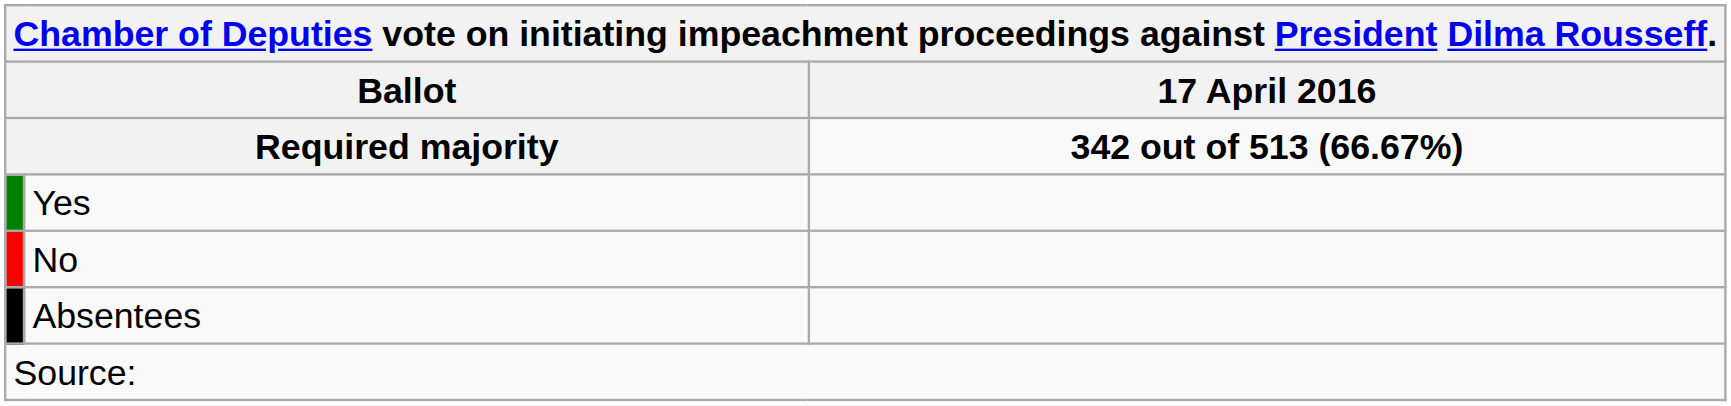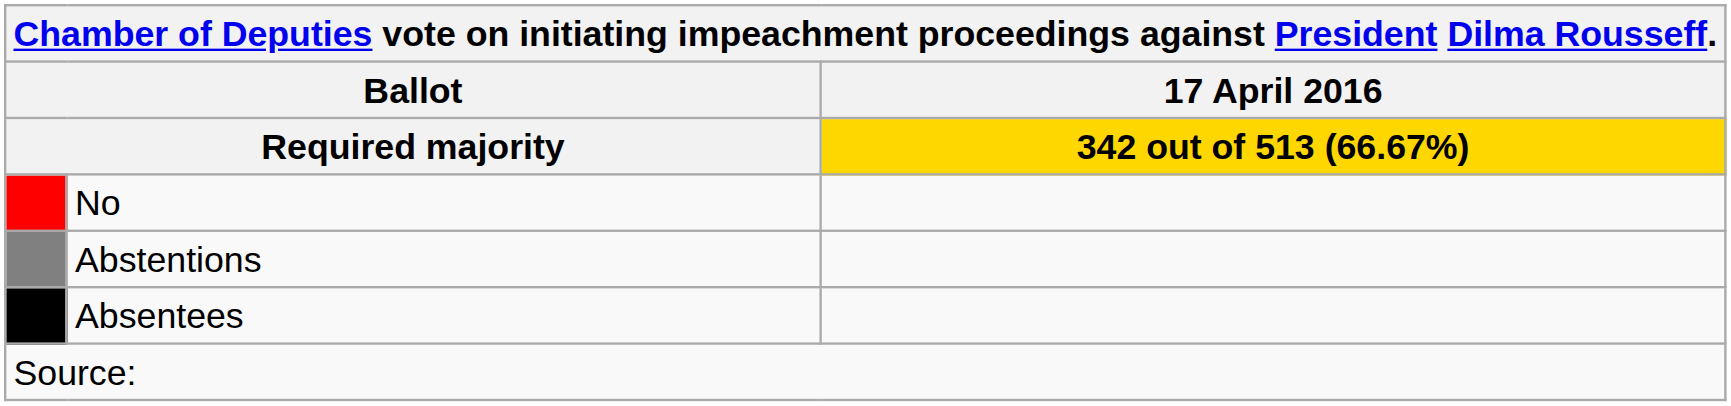 <table class="wikitable" style="text-align:center; font-size:95%;">
 <tr style="background:#e9e9e9;">
 <th colspan="3"><a href='#'>Chamber of Deputies</a> vote on initiating impeachment proceedings against  <a href='#'>President</a> <a href='#'>Dilma Rousseff</a>.</th>
 </tr>
 <tr>
 <th colspan="2" style="width:150px;">Ballot</th>
 <th>17 April 2016</th>
 </tr>
 <tr>
 <th colspan="2">Required majority</th>
-<td><strong>342 out of 513 (66.67%)</strong></td>
-</tr>
-<tr>
-<th style="width:1px; background:green;"></th>
-<td style="text-align:left;">Yes</td>
-<td></td>
+<td style="background: gold;"><strong>342 out of 513 (66.67%)</strong></td>
 </tr>
 <tr>
 <th style="background:red;"></th>
 <td style="text-align:left;">No</td>
+<td></td>
+</tr>
+<tr>
+<th style="background:gray;"></th>
+<td style="text-align:left;">Abstentions</td>
 <td></td>
 </tr>
 <tr>
 <th style="background:black;"></th>
 <td style="text-align:left;">Absentees</td>
 <td></td>
 </tr>
 <tr>
 <td style="text-align:left;" colspan="3">Source:</td>
 </tr>
 </table>
